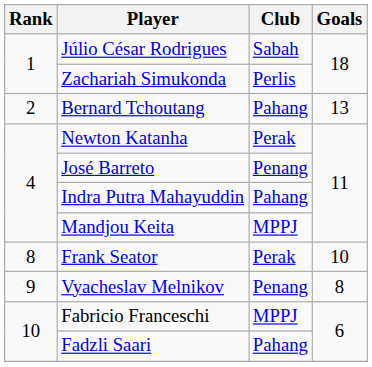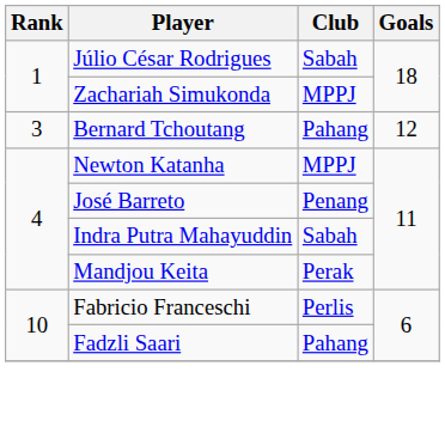 <table class="wikitable" style="text-align:center">
 <tr>
 <th>Rank</th>
 <th>Player</th>
 <th>Club</th>
 <th>Goals</th>
 </tr>
 <tr>
 <td rowspan=2>1</td>
 <td style="text-align:left;"> <a href='#'>Júlio César Rodrigues</a></td>
 <td style="text-align:left;"><a href='#'>Sabah</a></td>
 <td rowspan=2>18</td>
 </tr>
 <tr>
 <td style="text-align:left;"> <a href='#'>Zachariah Simukonda</a></td>
-<td style="text-align:left;"><a href='#'>Perlis</a></td>
+<td style="text-align:left;"><a href='#'>MPPJ</a></td>
 </tr>
 <tr>
-<td>2</td>
+<td>3</td>
 <td style="text-align:left;"> <a href='#'>Bernard Tchoutang</a></td>
 <td style="text-align:left;"><a href='#'>Pahang</a></td>
-<td>13</td>
+<td>12</td>
 </tr>
 <tr>
 <td rowspan=4>4</td>
 <td style="text-align:left;"> <a href='#'>Newton Katanha</a></td>
-<td style="text-align:left;"><a href='#'>Perak</a></td>
+<td style="text-align:left;"><a href='#'>MPPJ</a></td>
 <td rowspan=4>11</td>
 </tr>
 <tr>
 <td style="text-align:left;"> <a href='#'>José Barreto</a></td>
 <td style="text-align:left;"><a href='#'>Penang</a></td>
 </tr>
 <tr>
 <td style="text-align:left;"> <a href='#'>Indra Putra Mahayuddin</a></td>
-<td style="text-align:left;"><a href='#'>Pahang</a></td>
+<td style="text-align:left;"><a href='#'>Sabah</a></td>
 </tr>
 <tr>
 <td style="text-align:left;"> <a href='#'>Mandjou Keita</a></td>
-<td style="text-align:left;"><a href='#'>MPPJ</a></td>
-</tr>
-<tr>
-<td>8</td>
-<td style="text-align:left;"> <a href='#'>Frank Seator</a></td>
 <td style="text-align:left;"><a href='#'>Perak</a></td>
-<td>10</td>
-</tr>
-<tr>
-<td>9</td>
-<td style="text-align:left;"> <a href='#'>Vyacheslav Melnikov</a></td>
-<td style="text-align:left;"><a href='#'>Penang</a></td>
-<td>8</td>
 </tr>
 <tr>
 <td rowspan=2>10</td>
 <td style="text-align:left;"> Fabricio Franceschi</td>
-<td style="text-align:left;"><a href='#'>MPPJ</a></td>
+<td style="text-align:left;"><a href='#'>Perlis</a></td>
 <td rowspan=2>6</td>
 </tr>
 <tr>
 <td style="text-align:left;"> <a href='#'>Fadzli Saari</a></td>
 <td style="text-align:left;"><a href='#'>Pahang</a></td>
 </tr>
 <tr>
 </tr>
 </table>
